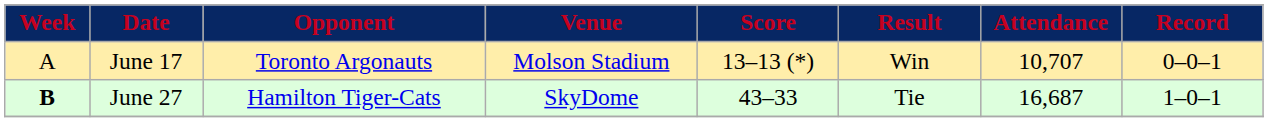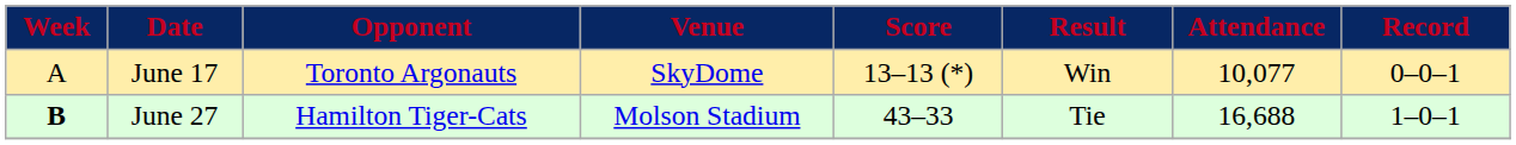 <table class="wikitable sortable sortable" style="font-size: 100%; text-align: center;">
 <tr>
 <th style="background:#072764;color:#c6011f;" width="6%">Week</th>
 <th style="background:#072764;color:#c6011f;" width="8%">Date</th>
 <th style="background:#072764;color:#c6011f;" width="20%">Opponent</th>
 <th style="background:#072764;color:#c6011f;" width="15%">Venue</th>
 <th style="background:#072764;color:#c6011f;" width="10%">Score</th>
 <th style="background:#072764;color:#c6011f;" width="10%">Result</th>
 <th style="background:#072764;color:#c6011f;" width="10%">Attendance</th>
 <th style="background:#072764;color:#c6011f;" width="10%">Record</th>
 </tr>
 <tr bgcolor="ffeeaa">
 <td>A</td>
 <td>June 17</td>
 <td><a href='#'>Toronto Argonauts</a></td>
-<td><a href='#'>Molson Stadium</a></td>
+<td><a href='#'>SkyDome</a></td>
 <td>13–13 (*)</td>
 <td>Win</td>
-<td>10,707</td>
+<td>10,077</td>
 <td>0–0–1</td>
 </tr>
 <tr bgcolor="ddffdd">
 <td><strong>B</strong></td>
 <td>June 27</td>
 <td><a href='#'>Hamilton Tiger-Cats</a></td>
-<td><a href='#'>SkyDome</a></td>
+<td><a href='#'>Molson Stadium</a></td>
 <td>43–33</td>
 <td>Tie</td>
-<td>16,687</td>
+<td>16,688</td>
 <td>1–0–1</td>
 </tr>
 <tr>
 </tr>
 </table>
